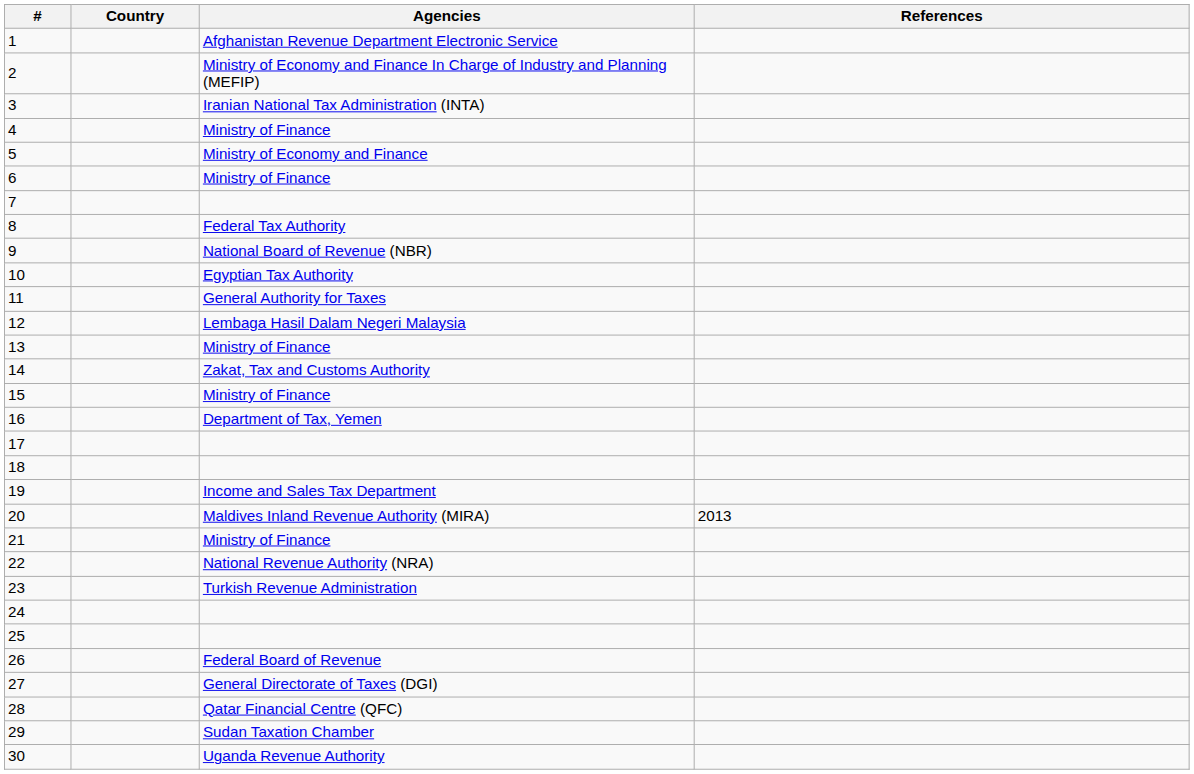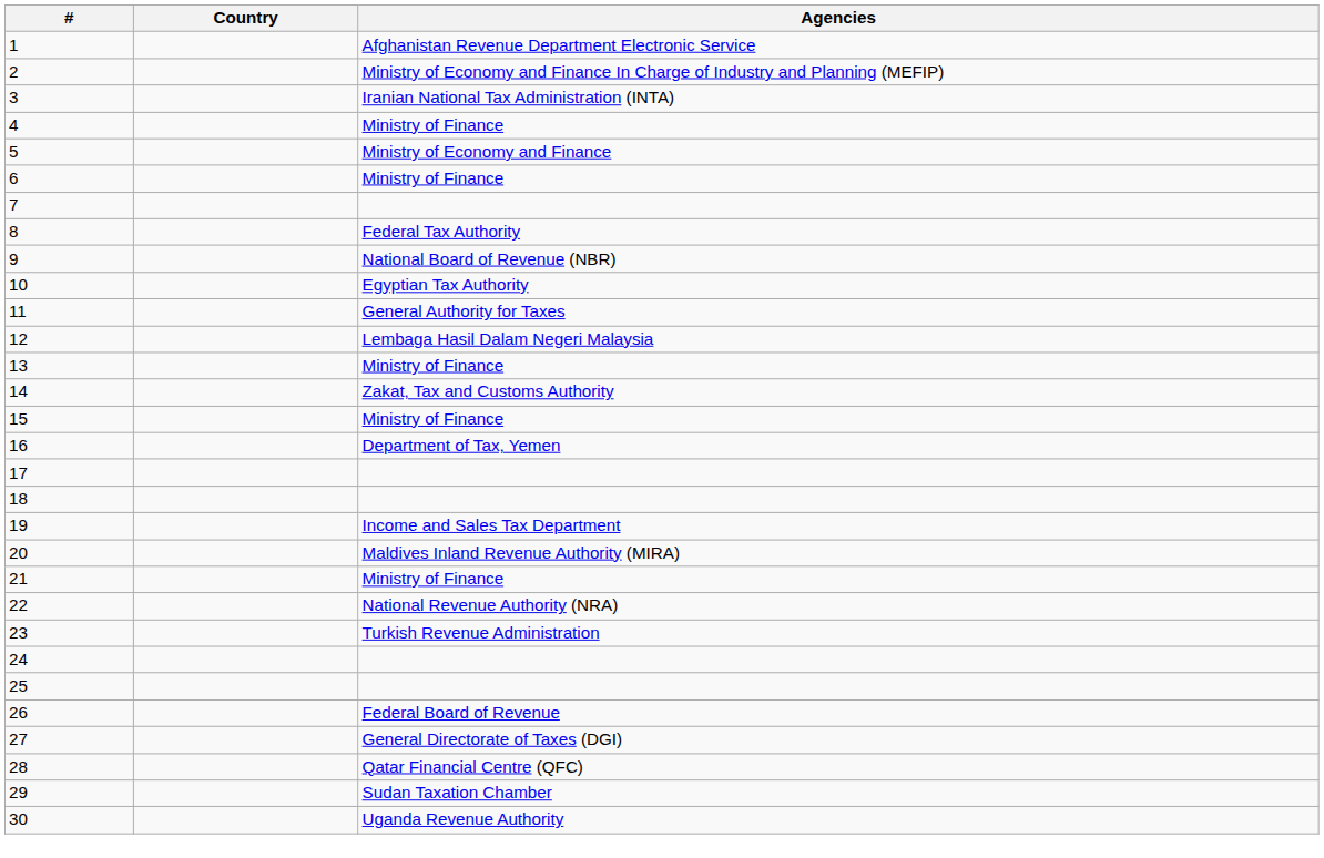 <table class="wikitable sortable" style="text-align:left;">
 <tr>
 <th scope="col" style="width:2%; text-align:center;">#</th>
 <th scope="col" style="width:3%;text-align:center;">Country</th>
 <th scope="col" style="width:15%;text-align:center;">Agencies</th>
-<th scope="col" style="width:15%;text-align:center;">References</th>
 </tr>
 <tr>
 <td>1</td>
 <td></td>
 <td><a href='#'>Afghanistan Revenue Department Electronic Service</a></td>
-<td></td>
 </tr>
 <tr>
 <td>2</td>
 <td></td>
 <td><a href='#'>Ministry of Economy and Finance In Charge of Industry and Planning</a> (MEFIP)</td>
-<td></td>
 </tr>
 <tr>
 <td>3</td>
 <td></td>
 <td><a href='#'>Iranian National Tax Administration</a> (INTA)</td>
-<td></td>
 </tr>
 <tr>
 <td>4</td>
 <td></td>
 <td><a href='#'>Ministry of Finance</a></td>
-<td></td>
 </tr>
 <tr>
 <td>5</td>
 <td></td>
 <td><a href='#'>Ministry of Economy and Finance</a></td>
-<td></td>
 </tr>
 <tr>
 <td>6</td>
 <td></td>
 <td><a href='#'>Ministry of Finance</a></td>
-<td></td>
 </tr>
 <tr>
 <td>7</td>
-<td></td>
 <td></td>
 <td></td>
 </tr>
 <tr>
 <td>8</td>
 <td></td>
 <td><a href='#'>Federal Tax Authority</a></td>
-<td></td>
 </tr>
 <tr>
 <td>9</td>
 <td></td>
 <td><a href='#'>National Board of Revenue</a> (NBR)</td>
-<td></td>
 </tr>
 <tr>
 <td>10</td>
 <td></td>
 <td><a href='#'>Egyptian Tax Authority</a></td>
-<td></td>
 </tr>
 <tr>
 <td>11</td>
 <td></td>
 <td><a href='#'>General Authority for Taxes</a></td>
-<td></td>
 </tr>
 <tr>
 <td>12</td>
 <td></td>
 <td><a href='#'>Lembaga Hasil Dalam Negeri Malaysia</a></td>
-<td></td>
 </tr>
 <tr>
 <td>13</td>
 <td></td>
 <td><a href='#'>Ministry of Finance</a></td>
-<td></td>
 </tr>
 <tr>
 <td>14</td>
 <td></td>
 <td><a href='#'>Zakat, Tax and Customs Authority</a></td>
-<td></td>
 </tr>
 <tr>
 <td>15</td>
 <td></td>
 <td><a href='#'>Ministry of Finance</a></td>
-<td></td>
 </tr>
 <tr>
 <td>16</td>
 <td></td>
 <td><a href='#'>Department of Tax, Yemen</a></td>
-<td></td>
 </tr>
 <tr>
 <td>17</td>
-<td></td>
 <td></td>
 <td></td>
 </tr>
 <tr>
 <td>18</td>
 <td></td>
 <td></td>
-<td></td>
 </tr>
 <tr>
 <td>19</td>
 <td></td>
 <td><a href='#'>Income and Sales Tax Department</a></td>
-<td></td>
 </tr>
 <tr>
 <td>20</td>
 <td></td>
 <td><a href='#'>Maldives Inland Revenue Authority</a> (MIRA)</td>
-<td>2013</td>
 </tr>
 <tr>
 <td>21</td>
 <td></td>
 <td><a href='#'>Ministry of Finance</a></td>
-<td></td>
 </tr>
 <tr>
 <td>22</td>
 <td></td>
 <td><a href='#'>National Revenue Authority</a> (NRA)</td>
-<td></td>
 </tr>
 <tr>
 <td>23</td>
 <td></td>
 <td><a href='#'>Turkish Revenue Administration</a></td>
-<td></td>
 </tr>
 <tr>
 <td>24</td>
-<td></td>
 <td></td>
 <td></td>
 </tr>
 <tr>
 <td>25</td>
 <td></td>
 <td></td>
-<td></td>
 </tr>
 <tr>
 <td>26</td>
 <td></td>
 <td><a href='#'>Federal Board of Revenue</a></td>
-<td></td>
 </tr>
 <tr>
 <td>27</td>
 <td></td>
 <td><a href='#'>General Directorate of Taxes</a> (DGI)</td>
-<td></td>
 </tr>
 <tr>
 <td>28</td>
 <td></td>
 <td><a href='#'>Qatar Financial Centre</a> (QFC)</td>
-<td></td>
 </tr>
 <tr>
 <td>29</td>
 <td></td>
 <td><a href='#'>Sudan Taxation Chamber</a></td>
-<td></td>
 </tr>
 <tr>
 <td>30</td>
 <td></td>
 <td><a href='#'>Uganda Revenue Authority</a></td>
-<td></td>
 </tr>
 </table>
